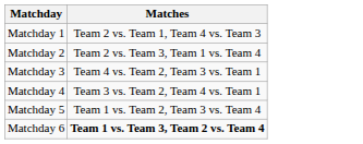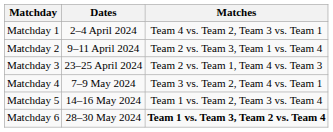 <table class="wikitable" style="text-align:center">
 <tr>
 <th>Matchday</th>
+<th>Dates</th>
 <th>Matches</th>
 </tr>
 <tr>
 <td>Matchday 1</td>
-<td>Team 2 vs. Team 1, Team 4 vs. Team 3</td>
+<td>2–4 April 2024</td>
+<td>Team 4 vs. Team 2, Team 3 vs. Team 1</td>
 </tr>
 <tr>
 <td>Matchday 2</td>
+<td>9–11 April 2024</td>
 <td>Team 2 vs. Team 3, Team 1 vs. Team 4</td>
 </tr>
 <tr>
 <td>Matchday 3</td>
-<td>Team 4 vs. Team 2, Team 3 vs. Team 1</td>
+<td>23–25 April 2024</td>
+<td>Team 2 vs. Team 1, Team 4 vs. Team 3</td>
 </tr>
 <tr>
 <td>Matchday 4</td>
+<td>7–9 May 2024</td>
 <td>Team 3 vs. Team 2, Team 4 vs. Team 1</td>
 </tr>
 <tr>
 <td>Matchday 5</td>
+<td>14–16 May 2024</td>
 <td>Team 1 vs. Team 2, Team 3 vs. Team 4</td>
 </tr>
 <tr>
 <td>Matchday 6</td>
+<td>28–30 May 2024</td>
 <td><strong>Team 1 vs. Team 3, Team 2 vs. Team 4</strong></td>
 </tr>
 </table>
